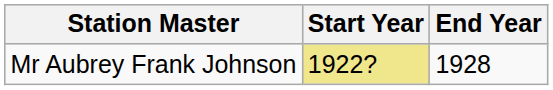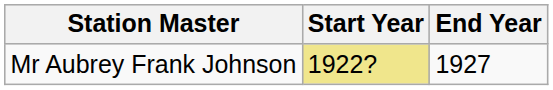 <table class="wikitable">
 <tr>
 <th>Station Master</th>
 <th>Start Year</th>
 <th>End Year</th>
 </tr>
 <tr>
 <td>Mr Aubrey Frank Johnson</td>
 <td style="background: khaki;">1922?</td>
-<td>1928</td>
+<td>1927</td>
 </tr>
 </table>
